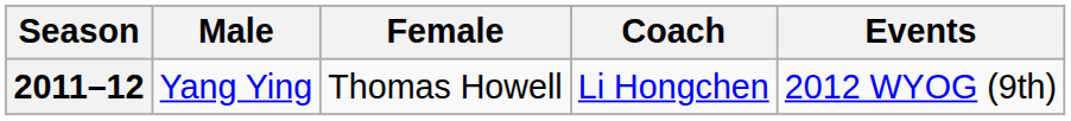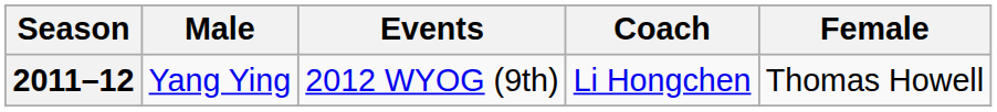 <table class="wikitable">
 <tr>
 <th scope="col">Season</th>
 <th scope="col">Male</th>
+<th scope="col">Events</th>
+<th scope="col">Coach</th>
 <th scope="col">Female</th>
-<th scope="col">Coach</th>
-<th scope="col">Events</th>
 </tr>
 <tr>
 <th scope="row">2011–12</th>
 <td> <a href='#'>Yang Ying</a></td>
+<td><a href='#'>2012 WYOG</a> (9th)</td>
+<td><a href='#'>Li Hongchen</a></td>
 <td> Thomas Howell</td>
-<td><a href='#'>Li Hongchen</a></td>
-<td><a href='#'>2012 WYOG</a> (9th)</td>
 </tr>
 </table>
